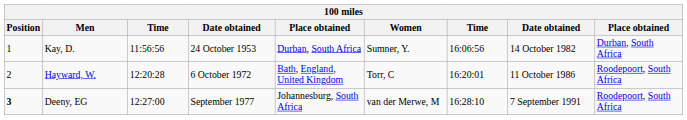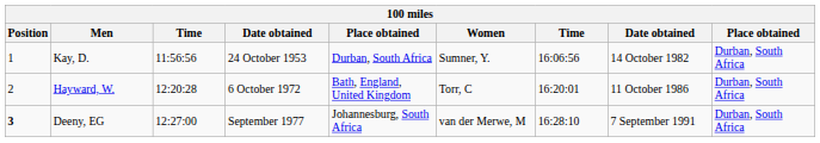 <table class="wikitable sortable" width=1113px style= border: 1px>
 <tr>
 <th colspan="9">100 miles</th>
 </tr>
 <tr>
 <th style="white-space: nowrap;"  width="20">Position</th>
 <th width="148">Men</th>
 <th width="100">Time</th>
 <th width="150">Date obtained</th>
 <th width="150">Place obtained</th>
 <th width="145">Women</th>
 <th width="100">Time</th>
 <th width="150">Date obtained</th>
 <th width="150">Place obtained</th>
 </tr>
 <tr>
 <td>1</td>
 <td>Kay, D.</td>
 <td>11:56:56</td>
 <td>24 October 1953</td>
 <td><a href='#'>Durban</a>, <a href='#'>South Africa</a></td>
 <td>Sumner, Y.</td>
 <td>16:06:56</td>
 <td>14 October 1982</td>
 <td><a href='#'>Durban</a>, <a href='#'>South Africa</a></td>
 </tr>
 <tr>
 <td>2</td>
 <td><a href='#'>Hayward, W.</a></td>
 <td>12:20:28</td>
 <td>6 October 1972</td>
 <td><a href='#'>Bath</a>, <a href='#'>England</a>, <a href='#'>United Kingdom</a></td>
 <td>Torr, C</td>
 <td>16:20:01</td>
 <td>11 October 1986</td>
-<td><a href='#'>Roodepoort</a>, <a href='#'>South Africa</a></td>
+<td><a href='#'>Durban</a>, <a href='#'>South Africa</a></td>
 </tr>
 <tr>
 <td><strong>3</strong></td>
 <td>Deeny, EG</td>
 <td>12:27:00</td>
 <td>September 1977</td>
 <td>Johannesburg, <a href='#'>South Africa</a></td>
 <td>van der Merwe, M</td>
 <td>16:28:10</td>
 <td>7 September 1991</td>
-<td><a href='#'>Roodepoort</a>, <a href='#'>South Africa</a></td>
+<td><a href='#'>Durban</a>, <a href='#'>South Africa</a></td>
 </tr>
 </table>
